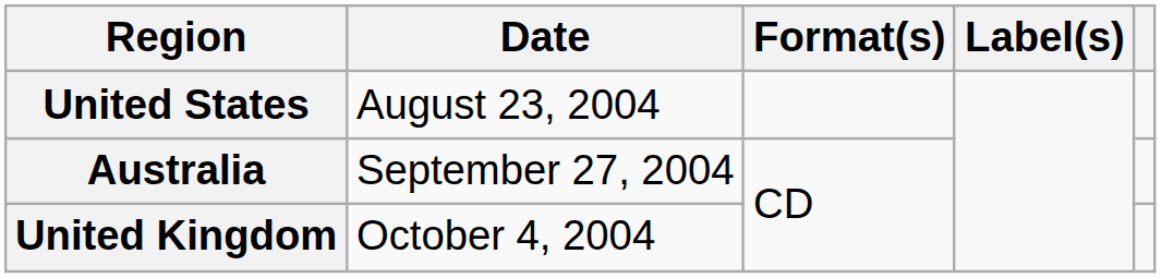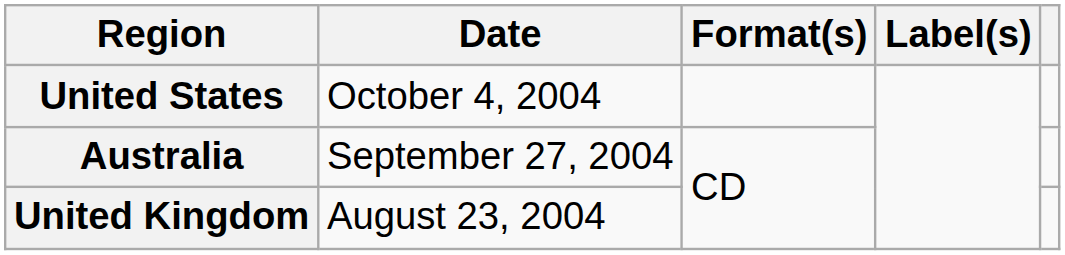 <table class="wikitable plainrowheaders">
 <tr>
 <th scope="col">Region</th>
 <th scope="col">Date</th>
 <th scope="col">Format(s)</th>
 <th scope="col">Label(s)</th>
 <th scope="col"></th>
 </tr>
 <tr>
 <th scope="row">United States</th>
-<td>August 23, 2004</td>
+<td>October 4, 2004</td>
 <td></td>
 <td rowspan="3"></td>
 <td align="center"></td>
 </tr>
 <tr>
 <th scope="row">Australia</th>
 <td>September 27, 2004</td>
 <td rowspan="2">CD</td>
 <td align="center"></td>
 </tr>
 <tr>
 <th scope="row">United Kingdom</th>
-<td>October 4, 2004</td>
+<td>August 23, 2004</td>
 <td align="center"></td>
 </tr>
 </table>
